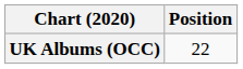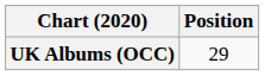 <table class="wikitable plainrowheaders" style="text-align:center">
 <tr>
 <th scope="col">Chart (2020)</th>
 <th scope="col">Position</th>
 </tr>
 <tr>
 <th scope="row">UK Albums (OCC)</th>
-<td>22</td>
+<td>29</td>
 </tr>
 </table>
